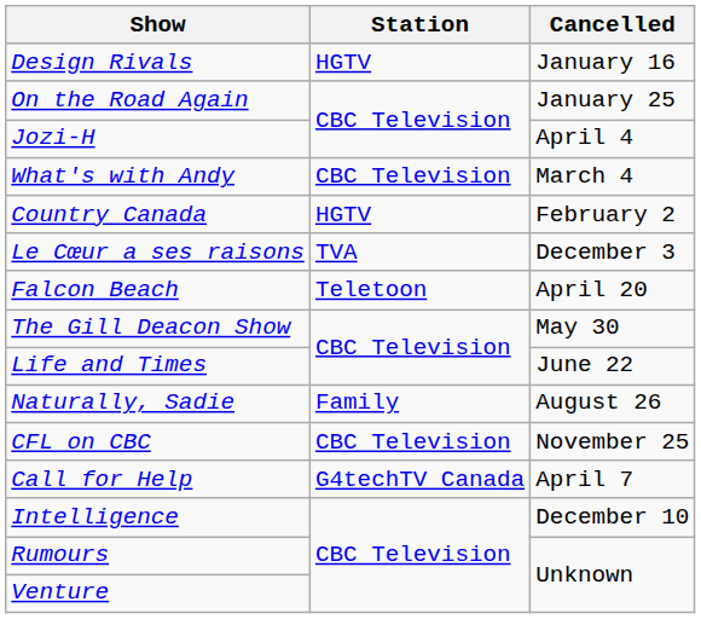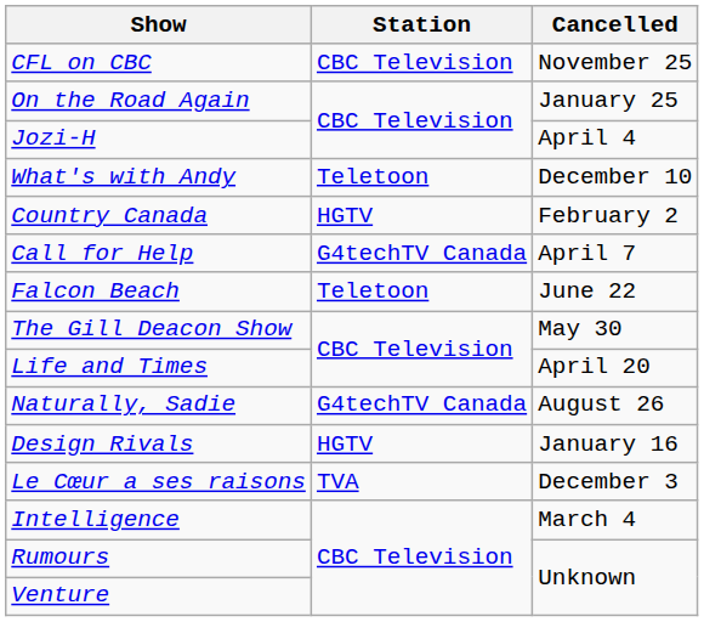 <table class="wikitable">
 <tr>
 <th>Show</th>
 <th>Station</th>
 <th>Cancelled</th>
 </tr>
 <tr>
-<td><em><a href='#'>Design Rivals</a></em></td>
-<td><a href='#'>HGTV</a></td>
-<td>January 16</td>
+<td><em><a href='#'>CFL on CBC</a></em></td>
+<td><a href='#'>CBC Television</a></td>
+<td>November 25</td>
 </tr>
 <tr>
 <td><em><a href='#'>On the Road Again</a></em></td>
 <td rowspan="2"><a href='#'>CBC Television</a></td>
 <td>January 25</td>
 </tr>
 <tr>
 <td><em><a href='#'>Jozi-H</a></em></td>
 <td>April 4</td>
 </tr>
 <tr>
 <td><em><a href='#'>What's with Andy</a></em></td>
-<td><a href='#'>CBC Television</a></td>
-<td>March 4</td>
+<td><a href='#'>Teletoon</a></td>
+<td>December 10</td>
 </tr>
 <tr>
 <td><em><a href='#'>Country Canada</a></em></td>
 <td><a href='#'>HGTV</a></td>
 <td>February 2</td>
 </tr>
 <tr>
-<td><em><a href='#'>Le Cœur a ses raisons</a></em></td>
-<td><a href='#'>TVA</a></td>
-<td>December 3</td>
+<td><em><a href='#'>Call for Help</a></em></td>
+<td><a href='#'>G4techTV Canada</a></td>
+<td>April 7</td>
 </tr>
 <tr>
 <td><em><a href='#'>Falcon Beach</a></em></td>
 <td><a href='#'>Teletoon</a></td>
-<td>April 20</td>
+<td>June 22</td>
 </tr>
 <tr>
 <td><em><a href='#'>The Gill Deacon Show</a></em></td>
 <td rowspan="2"><a href='#'>CBC Television</a></td>
 <td>May 30</td>
 </tr>
 <tr>
 <td><em><a href='#'>Life and Times</a></em></td>
-<td>June 22</td>
+<td>April 20</td>
 </tr>
 <tr>
 <td><em><a href='#'>Naturally, Sadie</a></em></td>
-<td><a href='#'>Family</a></td>
+<td><a href='#'>G4techTV Canada</a></td>
 <td>August 26</td>
 </tr>
 <tr>
-<td><em><a href='#'>CFL on CBC</a></em></td>
-<td><a href='#'>CBC Television</a></td>
-<td>November 25</td>
+<td><em><a href='#'>Design Rivals</a></em></td>
+<td><a href='#'>HGTV</a></td>
+<td>January 16</td>
 </tr>
 <tr>
-<td><em><a href='#'>Call for Help</a></em></td>
-<td><a href='#'>G4techTV Canada</a></td>
-<td>April 7</td>
+<td><em><a href='#'>Le Cœur a ses raisons</a></em></td>
+<td><a href='#'>TVA</a></td>
+<td>December 3</td>
 </tr>
 <tr>
 <td><em><a href='#'>Intelligence</a></em></td>
 <td rowspan="3"><a href='#'>CBC Television</a></td>
-<td>December 10</td>
+<td>March 4</td>
 </tr>
 <tr>
 <td><em><a href='#'>Rumours</a></em></td>
 <td rowspan="2">Unknown</td>
 </tr>
 <tr>
 <td><em><a href='#'>Venture</a></em></td>
 </tr>
 </table>
